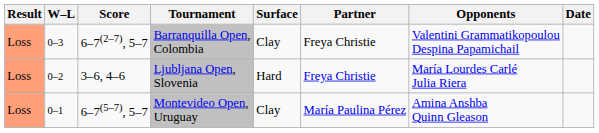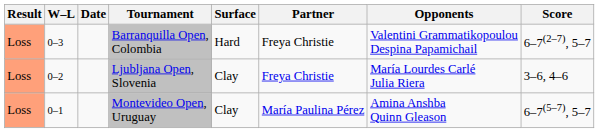 <table class="sortable wikitable">
 <tr>
 <th>Result</th>
 <th class="unsortable">W–L</th>
-<th class="unsortable">Score</th>
+<th>Date</th>
 <th>Tournament</th>
 <th>Surface</th>
 <th>Partner</th>
 <th>Opponents</th>
-<th>Date</th>
+<th class="unsortable">Score</th>
 </tr>
 <tr>
 <td style=background:#FFA07A>Loss</td>
 <td><small>0–3</small></td>
-<td>6–7<sup>(2–7)</sup>, 5–7</td>
+<td><a href='#'></a></td>
 <td bgcolor=silver><a href='#'>Barranquilla Open</a>, <br>Colombia</td>
-<td>Clay</td>
+<td>Hard</td>
 <td> Freya Christie</td>
 <td> <a href='#'>Valentini Grammatikopoulou</a> <br> <a href='#'>Despina Papamichail</a></td>
-<td><a href='#'></a></td>
+<td>6–7<sup>(2–7)</sup>, 5–7</td>
 </tr>
 <tr>
 <td style=background:#ffa07a>Loss</td>
 <td><small>0–2</small></td>
-<td>3–6, 4–6</td>
+<td><a href='#'></a></td>
 <td bgcolor=silver><a href='#'>Ljubljana Open</a>, <br>Slovenia</td>
-<td>Hard</td>
+<td>Clay</td>
 <td> <a href='#'>Freya Christie</a></td>
 <td> <a href='#'>María Lourdes Carlé</a> <br> <a href='#'>Julia Riera</a></td>
-<td><a href='#'></a></td>
+<td>3–6, 4–6</td>
 </tr>
 <tr>
 <td style="background:#ffa07a;">Loss</td>
 <td><small>0–1</small></td>
-<td>6–7<sup>(5–7)</sup>, 5–7</td>
+<td><a href='#'></a></td>
 <td bgcolor=silver><a href='#'>Montevideo Open</a>, <br>Uruguay</td>
 <td>Clay</td>
 <td> <a href='#'>María Paulina Pérez</a></td>
 <td> <a href='#'>Amina Anshba</a> <br> <a href='#'>Quinn Gleason</a></td>
-<td><a href='#'></a></td>
+<td>6–7<sup>(5–7)</sup>, 5–7</td>
 </tr>
 </table>
